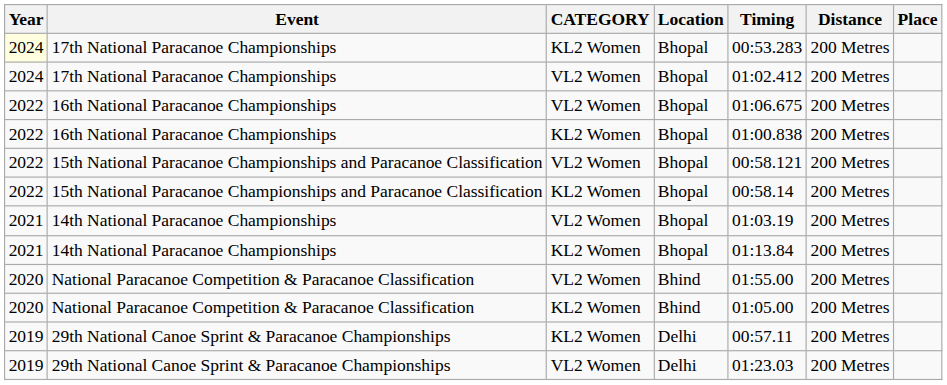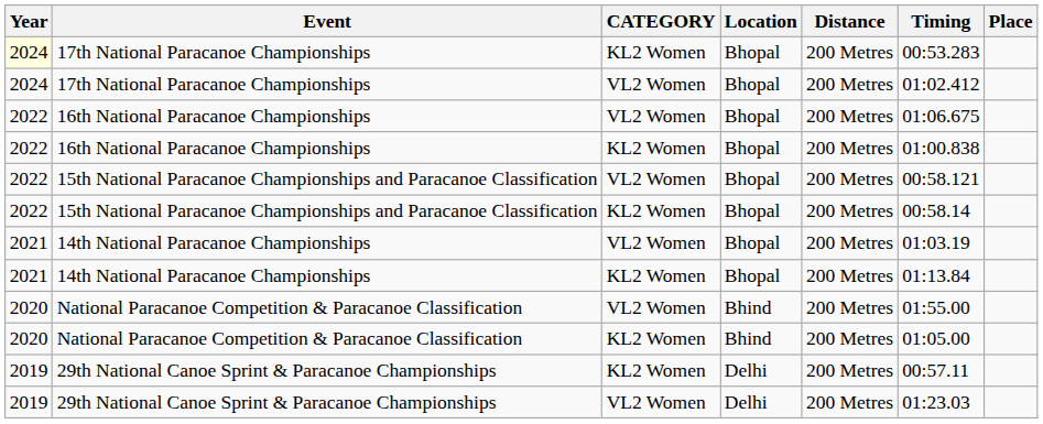 <table class="wikitable sortable" style="font-size: 95%;">
 <tr>
 <th>Year</th>
 <th>Event</th>
 <th>CATEGORY</th>
 <th>Location</th>
+<th>Distance</th>
 <th>Timing</th>
-<th>Distance</th>
 <th>Place</th>
 </tr>
 <tr>
 <td style="background: lightyellow;">2024</td>
 <td>17th National Paracanoe Championships</td>
 <td>KL2 Women</td>
 <td>Bhopal</td>
+<td>200 Metres</td>
 <td>00:53.283</td>
-<td>200 Metres</td>
 <td></td>
 </tr>
 <tr>
 <td>2024</td>
 <td>17th National Paracanoe Championships</td>
 <td>VL2 Women</td>
 <td>Bhopal</td>
+<td>200 Metres</td>
 <td>01:02.412</td>
-<td>200 Metres</td>
 <td></td>
 </tr>
 <tr>
 <td>2022</td>
 <td>16th National Paracanoe Championships</td>
 <td>VL2 Women</td>
 <td>Bhopal</td>
+<td>200 Metres</td>
 <td>01:06.675</td>
-<td>200 Metres</td>
 <td></td>
 </tr>
 <tr>
 <td>2022</td>
 <td>16th National Paracanoe Championships</td>
 <td>KL2 Women</td>
 <td>Bhopal</td>
+<td>200 Metres</td>
 <td>01:00.838</td>
-<td>200 Metres</td>
 <td></td>
 </tr>
 <tr>
 <td>2022</td>
 <td>15th National Paracanoe Championships and Paracanoe Classification</td>
 <td>VL2 Women</td>
 <td>Bhopal</td>
+<td>200 Metres</td>
 <td>00:58.121</td>
-<td>200 Metres</td>
 <td></td>
 </tr>
 <tr>
 <td>2022</td>
 <td>15th National Paracanoe Championships and Paracanoe Classification</td>
 <td>KL2 Women</td>
 <td>Bhopal</td>
+<td>200 Metres</td>
 <td>00:58.14</td>
-<td>200 Metres</td>
 <td></td>
 </tr>
 <tr>
 <td>2021</td>
 <td>14th National Paracanoe Championships</td>
 <td>VL2 Women</td>
 <td>Bhopal</td>
+<td>200 Metres</td>
 <td>01:03.19</td>
-<td>200 Metres</td>
 <td></td>
 </tr>
 <tr>
 <td>2021</td>
 <td>14th National Paracanoe Championships</td>
 <td>KL2 Women</td>
 <td>Bhopal</td>
+<td>200 Metres</td>
 <td>01:13.84</td>
-<td>200 Metres</td>
 <td></td>
 </tr>
 <tr>
 <td>2020</td>
 <td>National Paracanoe Competition & Paracanoe Classification</td>
 <td>VL2 Women</td>
 <td>Bhind</td>
+<td>200 Metres</td>
 <td>01:55.00</td>
-<td>200 Metres</td>
 <td></td>
 </tr>
 <tr>
 <td>2020</td>
 <td>National Paracanoe Competition & Paracanoe Classification</td>
 <td>KL2 Women</td>
 <td>Bhind</td>
+<td>200 Metres</td>
 <td>01:05.00</td>
-<td>200 Metres</td>
 <td></td>
 </tr>
 <tr>
 <td>2019</td>
 <td>29th National Canoe Sprint & Paracanoe Championships</td>
 <td>KL2 Women</td>
 <td>Delhi</td>
+<td>200 Metres</td>
 <td>00:57.11</td>
-<td>200 Metres</td>
 <td></td>
 </tr>
 <tr>
 <td>2019</td>
 <td>29th National Canoe Sprint & Paracanoe Championships</td>
 <td>VL2 Women</td>
 <td>Delhi</td>
+<td>200 Metres</td>
 <td>01:23.03</td>
-<td>200 Metres</td>
 <td></td>
 </tr>
 </table>
